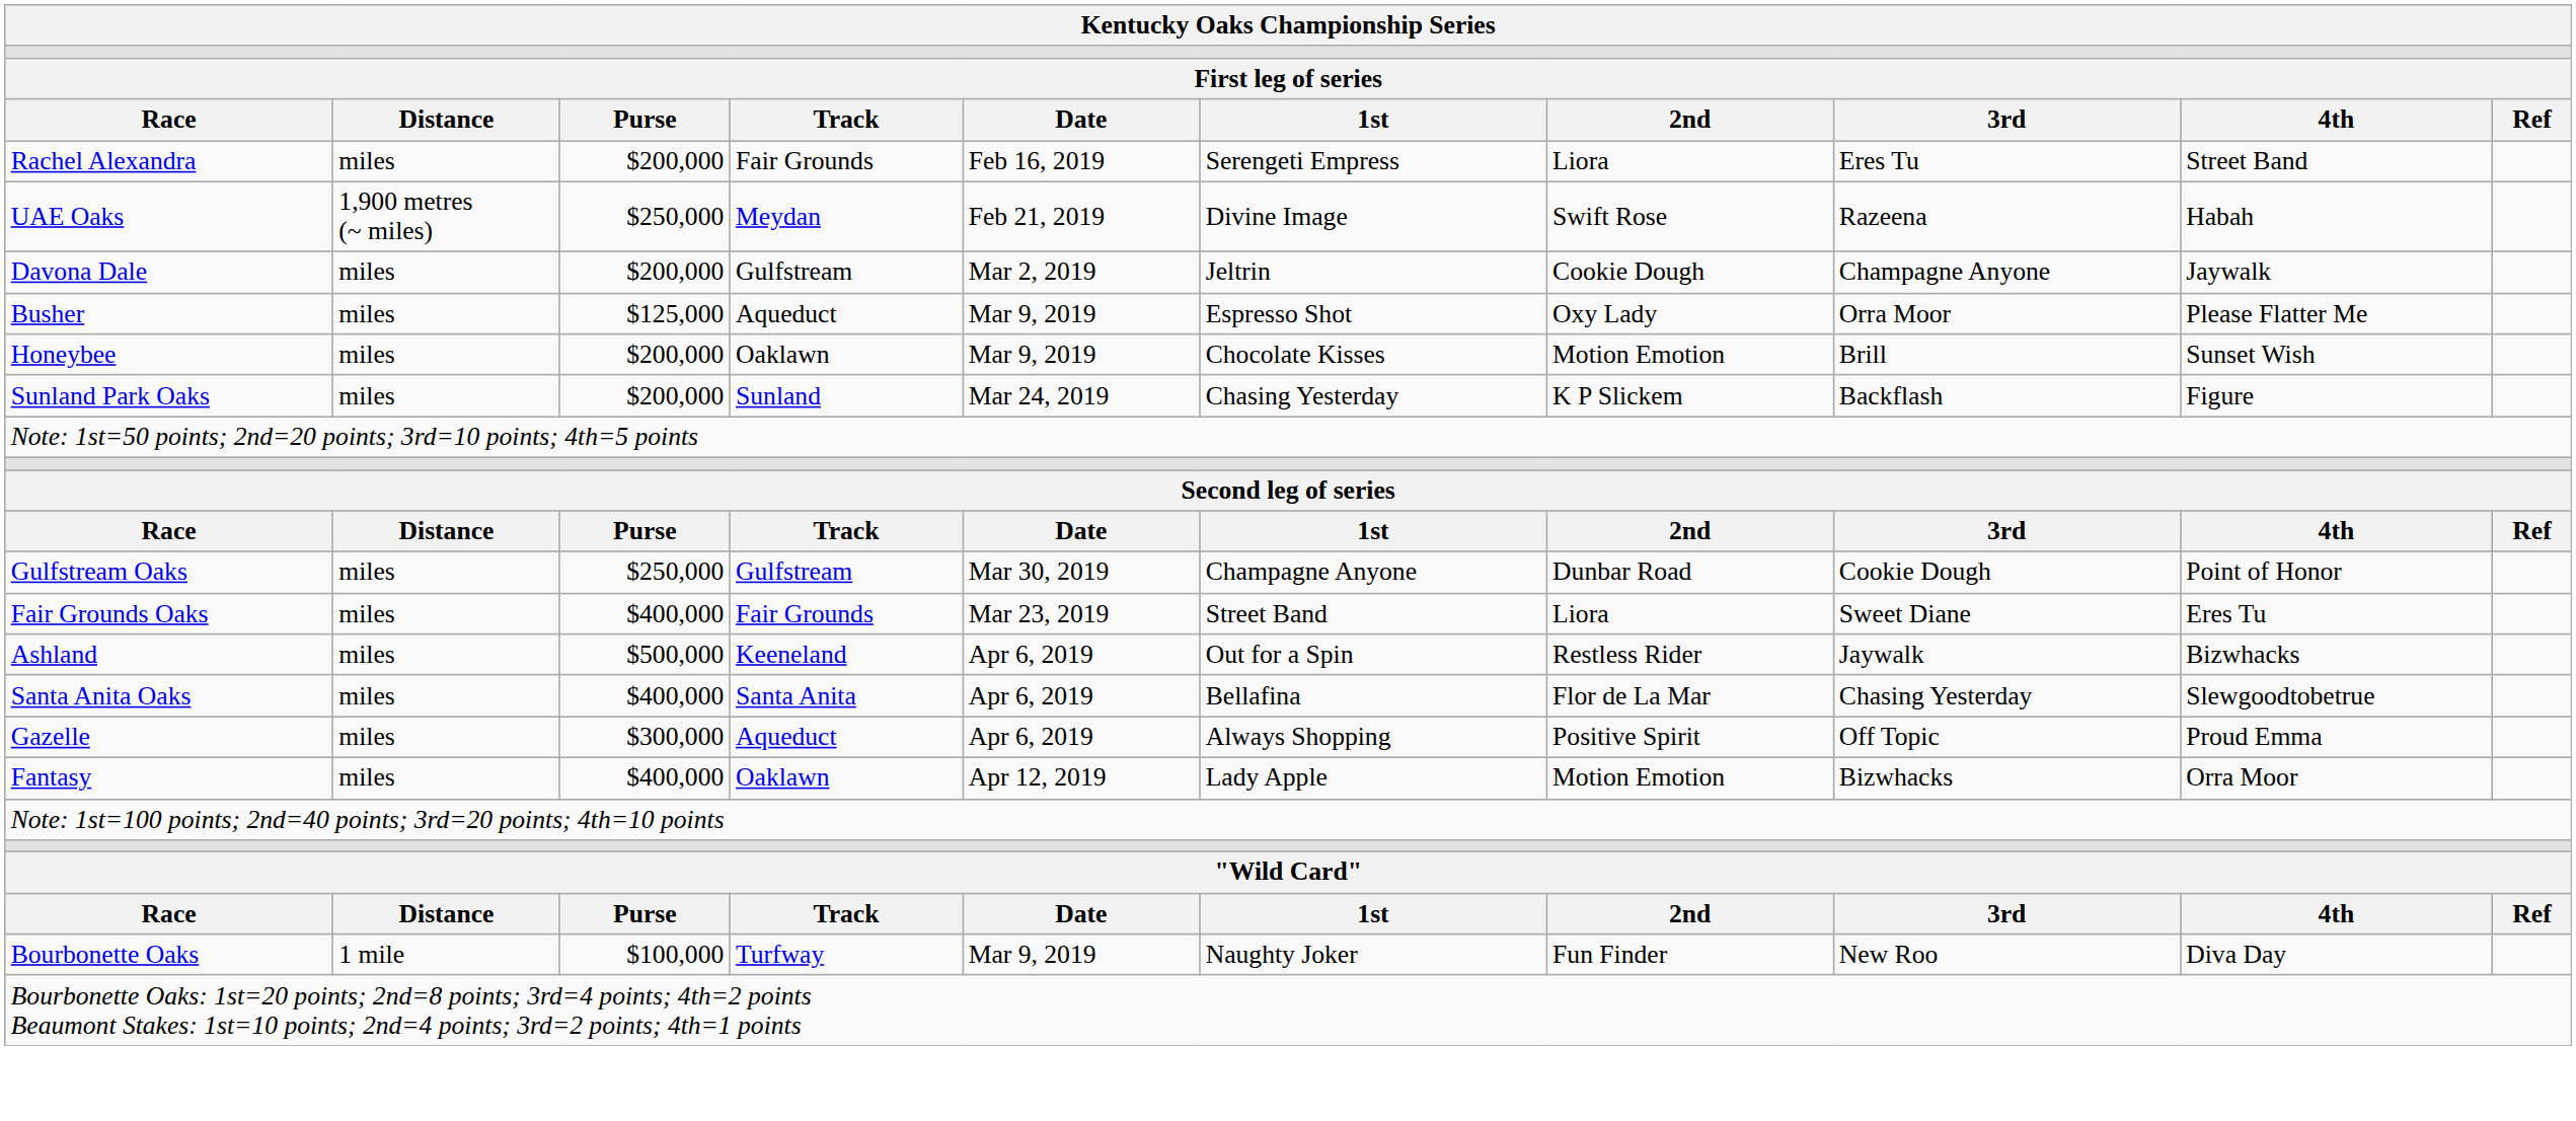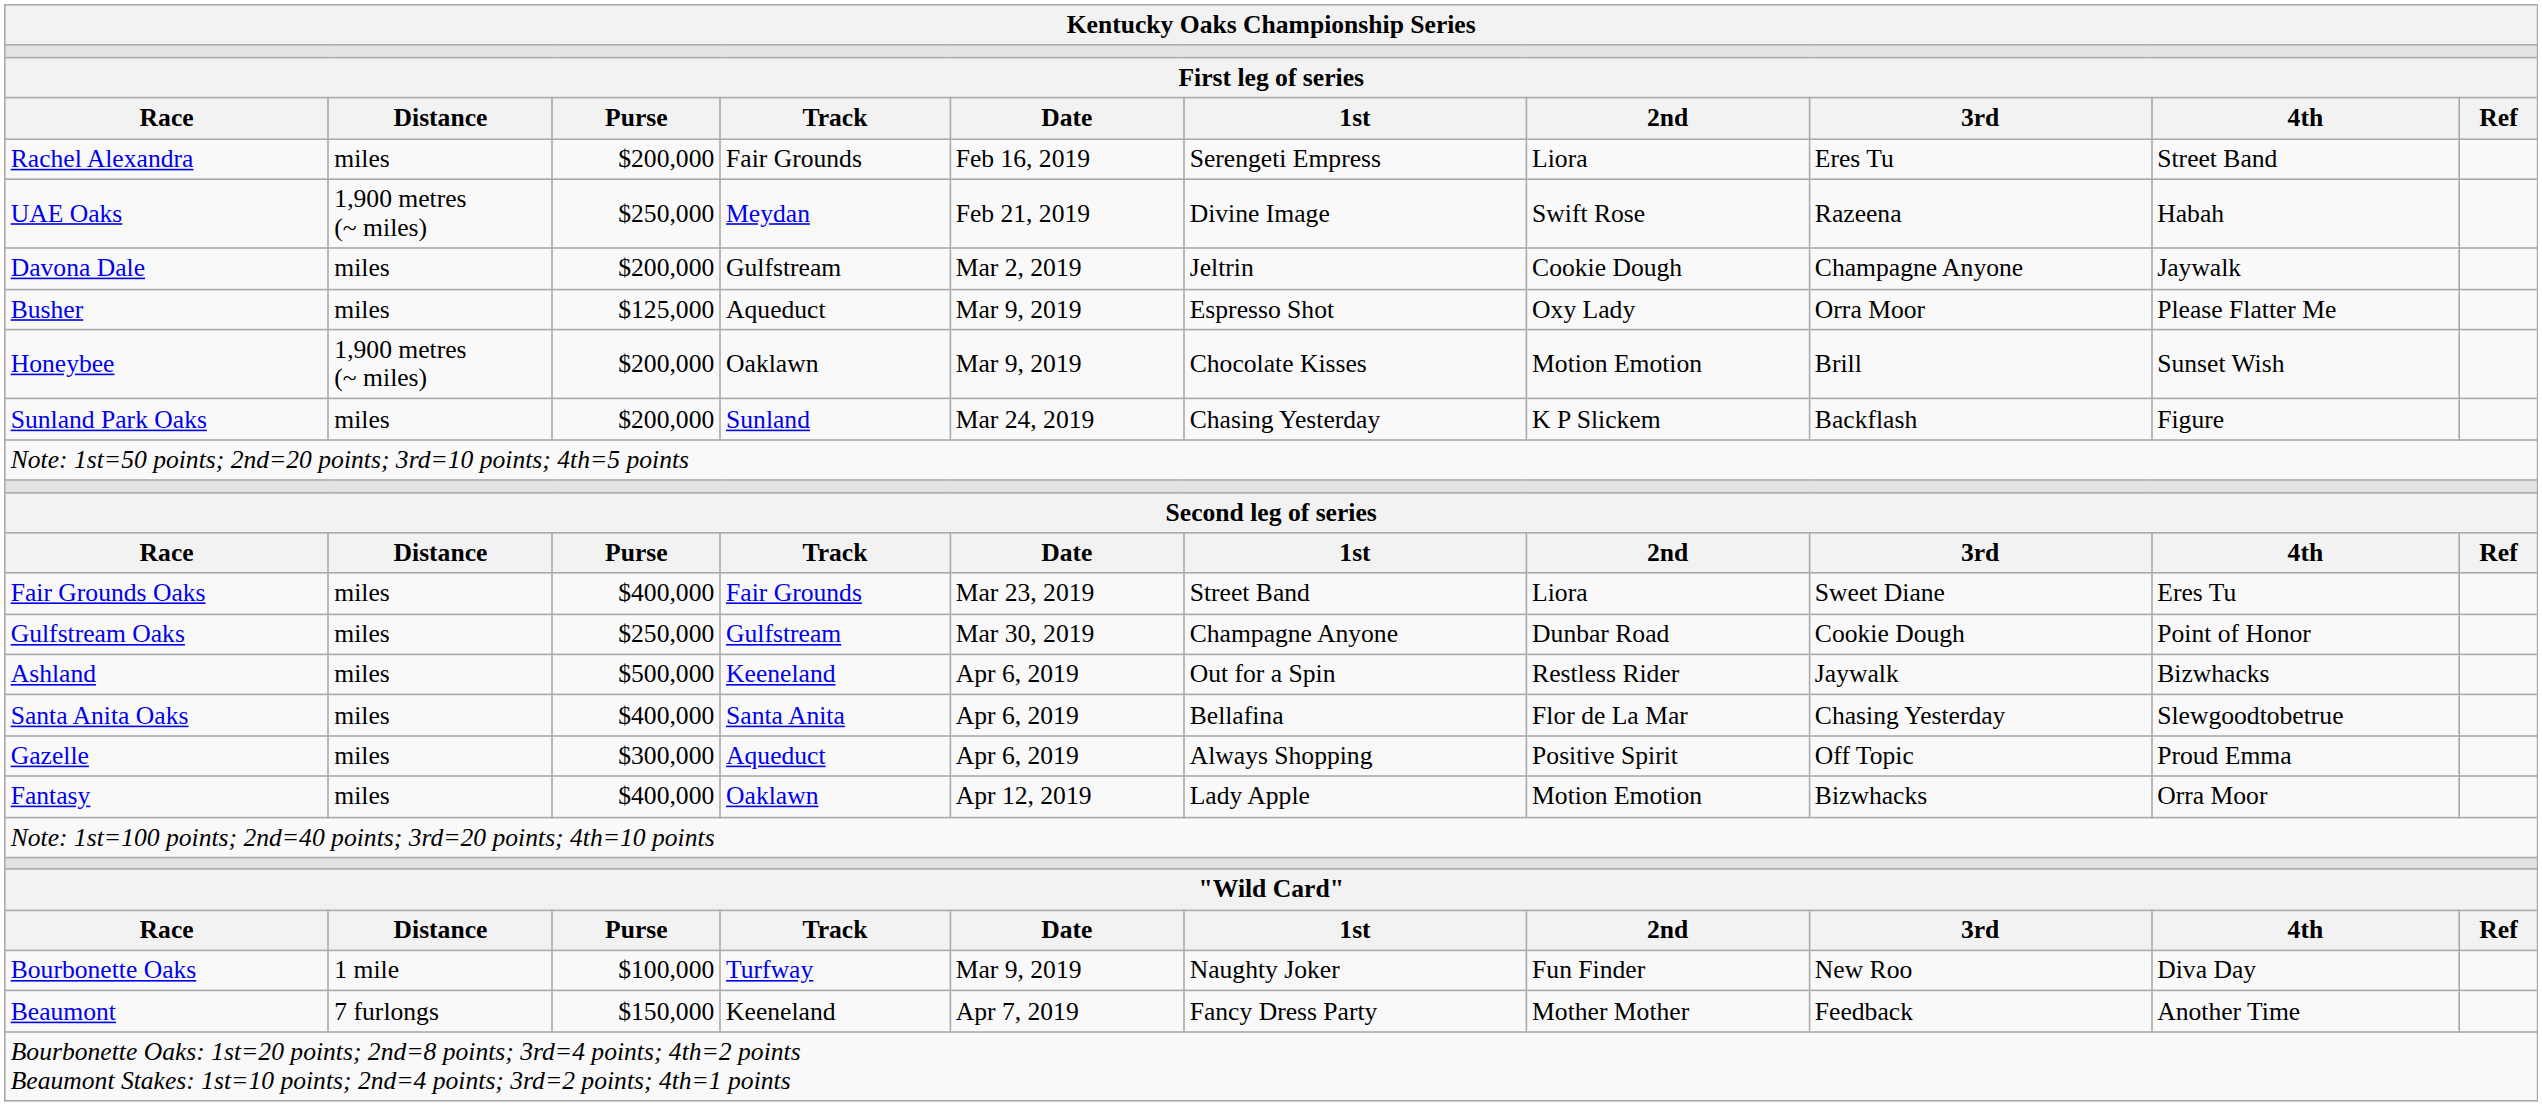 <table class="wikitable" style="width:100%">
 <tr>
 <th colspan=10>Kentucky Oaks Championship Series</th>
 </tr>
 <tr>
 <td colspan=10 style="background: #e3e3e3;"></td>
 </tr>
 <tr>
 <th colspan=10>First leg of series</th>
 </tr>
 <tr>
 <th>Race</th>
 <th>Distance</th>
 <th>Purse</th>
 <th>Track</th>
 <th>Date</th>
 <th>1st</th>
 <th>2nd</th>
 <th>3rd</th>
 <th>4th</th>
 <th>Ref</th>
 </tr>
 <tr>
 <td><a href='#'>Rachel Alexandra</a></td>
 <td> miles</td>
 <td align=right>$200,000</td>
 <td>Fair Grounds</td>
 <td>Feb 16, 2019</td>
 <td>Serengeti Empress</td>
 <td>Liora</td>
 <td>Eres Tu</td>
 <td>Street Band</td>
 <td></td>
 </tr>
 <tr>
 <td><a href='#'>UAE Oaks</a></td>
 <td>1,900 metres<br>(~ miles)</td>
 <td align=right>$250,000</td>
 <td><a href='#'>Meydan</a></td>
 <td>Feb 21, 2019</td>
 <td>Divine Image</td>
 <td>Swift Rose</td>
 <td>Razeena</td>
 <td>Habah</td>
 <td></td>
 </tr>
 <tr>
 <td><a href='#'>Davona Dale</a></td>
 <td> miles</td>
 <td align=right>$200,000</td>
 <td>Gulfstream</td>
 <td>Mar 2, 2019</td>
 <td>Jeltrin</td>
 <td>Cookie Dough</td>
 <td>Champagne Anyone</td>
 <td>Jaywalk</td>
 <td></td>
 </tr>
 <tr>
 <td><a href='#'>Busher</a></td>
 <td> miles</td>
 <td align=right>$125,000</td>
 <td>Aqueduct</td>
 <td>Mar 9, 2019</td>
 <td>Espresso Shot</td>
 <td>Oxy Lady</td>
 <td>Orra Moor</td>
 <td>Please Flatter Me</td>
 <td></td>
 </tr>
 <tr>
 <td><a href='#'>Honeybee</a></td>
-<td> miles</td>
+<td>1,900 metres<br>(~ miles)</td>
 <td align=right>$200,000</td>
 <td>Oaklawn</td>
 <td>Mar 9, 2019</td>
 <td>Chocolate Kisses</td>
 <td>Motion Emotion</td>
 <td>Brill</td>
 <td>Sunset Wish</td>
 <td></td>
 </tr>
 <tr>
 <td><a href='#'>Sunland Park Oaks</a></td>
 <td> miles</td>
 <td align=right>$200,000</td>
 <td><a href='#'>Sunland</a></td>
 <td>Mar 24, 2019</td>
 <td>Chasing Yesterday</td>
 <td>K P Slickem</td>
 <td>Backflash</td>
 <td>Figure</td>
 <td></td>
 </tr>
 <tr>
 <td colspan=10><em>Note: 1st=50 points; 2nd=20 points; 3rd=10 points; 4th=5 points</em></td>
 </tr>
 <tr>
 <td colspan=10 style="background: #e3e3e3;"></td>
 </tr>
 <tr>
 <th colspan=10>Second leg of series</th>
 </tr>
 <tr>
 <th>Race</th>
 <th>Distance</th>
 <th>Purse</th>
 <th>Track</th>
 <th>Date</th>
 <th>1st</th>
 <th>2nd</th>
 <th>3rd</th>
 <th>4th</th>
 <th>Ref</th>
 </tr>
 <tr>
+<td><a href='#'>Fair Grounds Oaks</a></td>
+<td> miles</td>
+<td align=right>$400,000</td>
+<td><a href='#'>Fair Grounds</a></td>
+<td>Mar 23, 2019</td>
+<td>Street Band</td>
+<td>Liora</td>
+<td>Sweet Diane</td>
+<td>Eres Tu</td>
+<td></td>
+</tr>
+<tr>
 <td><a href='#'>Gulfstream Oaks</a></td>
 <td> miles</td>
 <td align=right>$250,000</td>
 <td><a href='#'>Gulfstream</a></td>
 <td>Mar 30, 2019</td>
 <td>Champagne Anyone</td>
 <td>Dunbar Road</td>
 <td>Cookie Dough</td>
 <td>Point of Honor</td>
-<td></td>
-</tr>
-<tr>
-<td><a href='#'>Fair Grounds Oaks</a></td>
-<td> miles</td>
-<td align=right>$400,000</td>
-<td><a href='#'>Fair Grounds</a></td>
-<td>Mar 23, 2019</td>
-<td>Street Band</td>
-<td>Liora</td>
-<td>Sweet Diane</td>
-<td>Eres Tu</td>
 <td></td>
 </tr>
 <tr>
 <td><a href='#'>Ashland</a></td>
 <td> miles</td>
 <td align=right>$500,000</td>
 <td><a href='#'>Keeneland</a></td>
 <td>Apr 6, 2019</td>
 <td>Out for a Spin</td>
 <td>Restless Rider</td>
 <td>Jaywalk</td>
 <td>Bizwhacks</td>
 <td></td>
 </tr>
 <tr>
 <td><a href='#'>Santa Anita Oaks</a></td>
 <td> miles</td>
 <td align=right>$400,000</td>
 <td><a href='#'>Santa Anita</a></td>
 <td>Apr 6, 2019</td>
 <td>Bellafina</td>
 <td>Flor de La Mar</td>
 <td>Chasing Yesterday</td>
 <td>Slewgoodtobetrue</td>
 <td></td>
 </tr>
 <tr>
 <td><a href='#'>Gazelle</a></td>
 <td> miles</td>
 <td align=right>$300,000</td>
 <td><a href='#'>Aqueduct</a></td>
 <td>Apr 6, 2019</td>
 <td>Always Shopping</td>
 <td>Positive Spirit</td>
 <td>Off Topic</td>
 <td>Proud Emma</td>
 <td></td>
 </tr>
 <tr>
 <td><a href='#'>Fantasy</a></td>
 <td> miles</td>
 <td align=right>$400,000</td>
 <td><a href='#'>Oaklawn</a></td>
 <td>Apr 12, 2019</td>
 <td>Lady Apple</td>
 <td>Motion Emotion</td>
 <td>Bizwhacks</td>
 <td>Orra Moor</td>
 <td></td>
 </tr>
 <tr>
 <td colspan=10><em>Note: 1st=100 points; 2nd=40 points; 3rd=20 points; 4th=10 points</em></td>
 </tr>
 <tr>
 <td colspan=10 style="background: #e3e3e3;"></td>
 </tr>
 <tr>
 <th colspan=10>"Wild Card"</th>
 </tr>
 <tr>
 <th>Race</th>
 <th>Distance</th>
 <th>Purse</th>
 <th>Track</th>
 <th>Date</th>
 <th>1st</th>
 <th>2nd</th>
 <th>3rd</th>
 <th>4th</th>
 <th>Ref</th>
 </tr>
 <tr>
 <td><a href='#'>Bourbonette Oaks</a></td>
 <td>1 mile</td>
 <td align=right>$100,000</td>
 <td><a href='#'>Turfway</a></td>
 <td>Mar 9, 2019</td>
 <td>Naughty Joker</td>
 <td>Fun Finder</td>
 <td>New Roo</td>
 <td>Diva Day</td>
 <td></td>
 </tr>
 <tr>
+<td><a href='#'>Beaumont</a></td>
+<td>7 furlongs</td>
+<td align=right>$150,000</td>
+<td>Keeneland</td>
+<td>Apr 7, 2019</td>
+<td>Fancy Dress Party</td>
+<td>Mother Mother</td>
+<td>Feedback</td>
+<td>Another Time</td>
+<td></td>
+</tr>
+<tr>
 <td colspan=10><em>Bourbonette Oaks: 1st=20 points; 2nd=8 points; 3rd=4 points; 4th=2 points</em> <br><em>Beaumont Stakes: 1st=10 points; 2nd=4 points; 3rd=2 points; 4th=1 points</em></td>
 </tr>
 </table>
